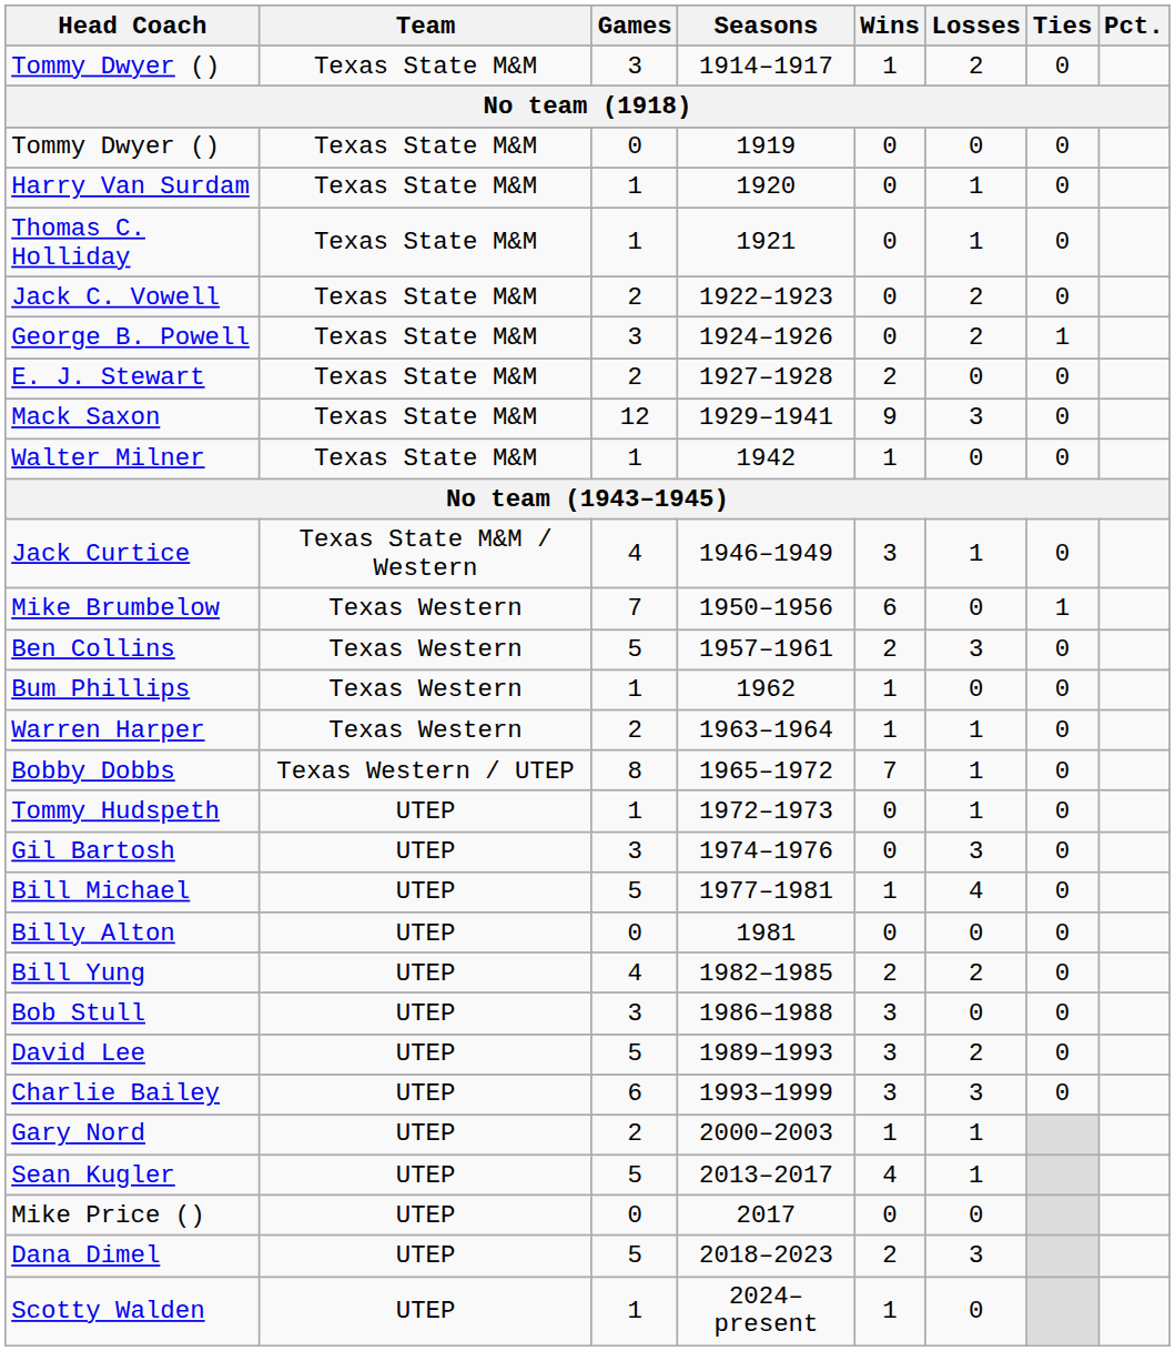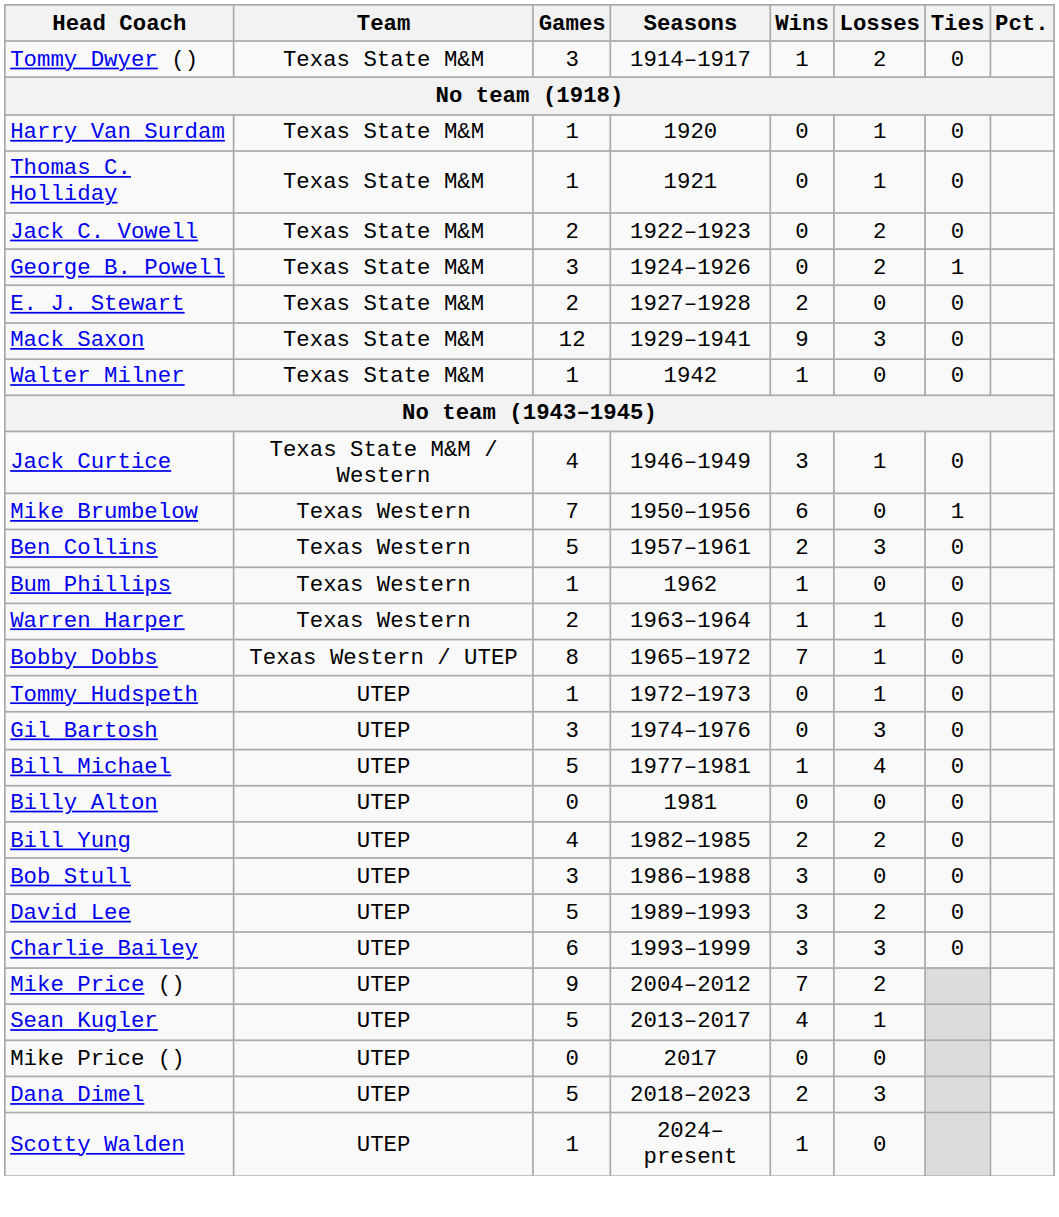 <table class="sortable wikitable" style="text-align:center">
 <tr>
 <th>Head Coach</th>
 <th>Team</th>
 <th>Games</th>
 <th>Seasons</th>
 <th>Wins</th>
 <th>Losses</th>
 <th>Ties</th>
 <th>Pct.</th>
 </tr>
 <tr>
 <td align=left><a href='#'>Tommy Dwyer</a> ()</td>
 <td>Texas State M&M</td>
 <td>3</td>
 <td>1914–1917</td>
 <td>1</td>
 <td>2</td>
 <td>0</td>
 <td></td>
 </tr>
 <tr>
 <th colspan=8>No team (1918)</th>
-</tr>
-<tr>
-<td align=left>Tommy Dwyer ()</td>
-<td>Texas State M&M</td>
-<td>0</td>
-<td>1919</td>
-<td>0</td>
-<td>0</td>
-<td>0</td>
-<td></td>
 </tr>
 <tr>
 <td align=left><a href='#'>Harry Van Surdam</a></td>
 <td>Texas State M&M</td>
 <td>1</td>
 <td>1920</td>
 <td>0</td>
 <td>1</td>
 <td>0</td>
 <td></td>
 </tr>
 <tr>
 <td align=left><a href='#'>Thomas C. Holliday</a></td>
 <td>Texas State M&M</td>
 <td>1</td>
 <td>1921</td>
 <td>0</td>
 <td>1</td>
 <td>0</td>
 <td></td>
 </tr>
 <tr>
 <td align=left><a href='#'>Jack C. Vowell</a></td>
 <td>Texas State M&M</td>
 <td>2</td>
 <td>1922–1923</td>
 <td>0</td>
 <td>2</td>
 <td>0</td>
 <td></td>
 </tr>
 <tr>
 <td align=left><a href='#'>George B. Powell</a></td>
 <td>Texas State M&M</td>
 <td>3</td>
 <td>1924–1926</td>
 <td>0</td>
 <td>2</td>
 <td>1</td>
 <td></td>
 </tr>
 <tr>
 <td align=left><a href='#'>E. J. Stewart</a></td>
 <td>Texas State M&M</td>
 <td>2</td>
 <td>1927–1928</td>
 <td>2</td>
 <td>0</td>
 <td>0</td>
 <td></td>
 </tr>
 <tr>
 <td align=left><a href='#'>Mack Saxon</a></td>
 <td>Texas State M&M</td>
 <td>12</td>
 <td>1929–1941</td>
 <td>9</td>
 <td>3</td>
 <td>0</td>
 <td></td>
 </tr>
 <tr>
 <td align=left><a href='#'>Walter Milner</a></td>
 <td>Texas State M&M</td>
 <td>1</td>
 <td>1942</td>
 <td>1</td>
 <td>0</td>
 <td>0</td>
 <td></td>
 </tr>
 <tr>
 <th colspan=8>No team (1943–1945)</th>
 </tr>
 <tr>
 <td align=left><a href='#'>Jack Curtice</a></td>
 <td>Texas State M&M / Western</td>
 <td>4</td>
 <td>1946–1949</td>
 <td>3</td>
 <td>1</td>
 <td>0</td>
 <td></td>
 </tr>
 <tr>
 <td align=left><a href='#'>Mike Brumbelow</a></td>
 <td>Texas Western</td>
 <td>7</td>
 <td>1950–1956</td>
 <td>6</td>
 <td>0</td>
 <td>1</td>
 <td></td>
 </tr>
 <tr>
 <td align=left><a href='#'>Ben Collins</a></td>
 <td>Texas Western</td>
 <td>5</td>
 <td>1957–1961</td>
 <td>2</td>
 <td>3</td>
 <td>0</td>
 <td></td>
 </tr>
 <tr>
 <td align=left><a href='#'>Bum Phillips</a></td>
 <td>Texas Western</td>
 <td>1</td>
 <td>1962</td>
 <td>1</td>
 <td>0</td>
 <td>0</td>
 <td></td>
 </tr>
 <tr>
 <td align=left><a href='#'>Warren Harper</a></td>
 <td>Texas Western</td>
 <td>2</td>
 <td>1963–1964</td>
 <td>1</td>
 <td>1</td>
 <td>0</td>
 <td></td>
 </tr>
 <tr>
 <td align=left><a href='#'>Bobby Dobbs</a></td>
 <td>Texas Western / UTEP</td>
 <td>8</td>
 <td>1965–1972</td>
 <td>7</td>
 <td>1</td>
 <td>0</td>
 <td></td>
 </tr>
 <tr>
 <td align=left><a href='#'>Tommy Hudspeth</a></td>
 <td>UTEP</td>
 <td>1</td>
 <td>1972–1973</td>
 <td>0</td>
 <td>1</td>
 <td>0</td>
 <td></td>
 </tr>
 <tr>
 <td align=left><a href='#'>Gil Bartosh</a></td>
 <td>UTEP</td>
 <td>3</td>
 <td>1974–1976</td>
 <td>0</td>
 <td>3</td>
 <td>0</td>
 <td></td>
 </tr>
 <tr>
 <td align=left><a href='#'>Bill Michael</a></td>
 <td>UTEP</td>
 <td>5</td>
 <td>1977–1981</td>
 <td>1</td>
 <td>4</td>
 <td>0</td>
 <td></td>
 </tr>
 <tr>
 <td align=left><a href='#'>Billy Alton</a></td>
 <td>UTEP</td>
 <td>0</td>
 <td>1981</td>
 <td>0</td>
 <td>0</td>
 <td>0</td>
 <td></td>
 </tr>
 <tr>
 <td align=left><a href='#'>Bill Yung</a></td>
 <td>UTEP</td>
 <td>4</td>
 <td>1982–1985</td>
 <td>2</td>
 <td>2</td>
 <td>0</td>
 <td></td>
 </tr>
 <tr>
 <td align=left><a href='#'>Bob Stull</a></td>
 <td>UTEP</td>
 <td>3</td>
 <td>1986–1988</td>
 <td>3</td>
 <td>0</td>
 <td>0</td>
 <td></td>
 </tr>
 <tr>
 <td align=left><a href='#'>David Lee</a></td>
 <td>UTEP</td>
 <td>5</td>
 <td>1989–1993</td>
 <td>3</td>
 <td>2</td>
 <td>0</td>
 <td></td>
 </tr>
 <tr>
 <td align=left><a href='#'>Charlie Bailey</a></td>
 <td>UTEP</td>
 <td>6</td>
 <td>1993–1999</td>
 <td>3</td>
 <td>3</td>
 <td>0</td>
 <td></td>
 </tr>
 <tr>
-<td align=left><a href='#'>Gary Nord</a></td>
+<td align=left><a href='#'>Mike Price</a> ()</td>
 <td>UTEP</td>
+<td>9</td>
+<td>2004–2012</td>
+<td>7</td>
 <td>2</td>
-<td>2000–2003</td>
-<td>1</td>
-<td>1</td>
 <td style="background:#DCDCDC;"> </td>
 <td></td>
 </tr>
 <tr>
 <td align=left><a href='#'>Sean Kugler</a></td>
 <td>UTEP</td>
 <td>5</td>
 <td>2013–2017</td>
 <td>4</td>
 <td>1</td>
 <td style="background:#DCDCDC;"> </td>
 <td></td>
 </tr>
 <tr>
 <td align=left>Mike Price ()</td>
 <td>UTEP</td>
 <td>0</td>
 <td>2017</td>
 <td>0</td>
 <td>0</td>
 <td style="background:#DCDCDC;"> </td>
 <td></td>
 </tr>
 <tr>
 <td align=left><a href='#'>Dana Dimel</a></td>
 <td>UTEP</td>
 <td>5</td>
 <td>2018–2023</td>
 <td>2</td>
 <td>3</td>
 <td style="background:#DCDCDC;"> </td>
 <td></td>
 </tr>
 <tr>
 <td align=left><a href='#'>Scotty Walden</a></td>
 <td>UTEP</td>
 <td>1</td>
 <td>2024–present</td>
 <td>1</td>
 <td>0</td>
 <td style="background:#DCDCDC;"> </td>
 <td></td>
 </tr>
 </table>
